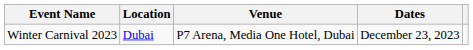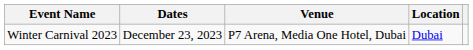 <table class="wikitable">
 <tr>
 <th>Event Name</th>
+<th>Dates</th>
+<th>Venue</th>
 <th>Location</th>
-<th>Venue</th>
-<th>Dates</th>
 <th></th>
 </tr>
 <tr>
 <td>Winter Carnival 2023</td>
+<td>December 23, 2023</td>
+<td>P7 Arena, Media One Hotel, Dubai</td>
 <td><a href='#'>Dubai</a></td>
-<td>P7 Arena, Media One Hotel, Dubai</td>
-<td>December 23, 2023</td>
 <td></td>
 </tr>
 </table>
